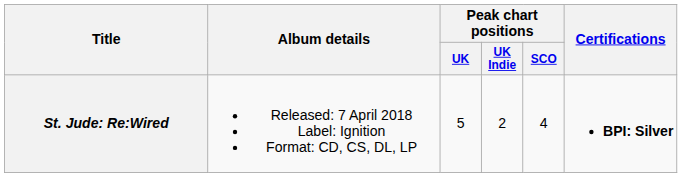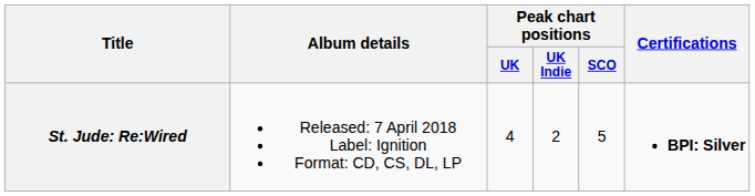 <table class="wikitable plainrowheaders" style="text-align:center;" border="1">
 <tr>
 <th scope="col" rowspan="2" style="width:14em;">Title</th>
 <th scope="col" rowspan="2" style="width:16em;">Album details</th>
 <th scope="col" colspan="3">Peak chart positions</th>
 <th scope="col" rowspan="2"><a href='#'>Certifications</a></th>
 </tr>
 <tr>
 <th scope="col" style="width:3em;font-size:85%;"><a href='#'>UK</a><br></th>
 <th scope="col" style="width:3em;font-size:85%;"><a href='#'>UK<br>Indie</a><br></th>
 <th scope="col" style="width:3em;font-size:85%;"><a href='#'>SCO</a><br></th>
 </tr>
 <tr>
 <th scope="row"><em>St. Jude: Re:Wired</em></th>
 <td><br><ul><li>Released: 7 April 2018</li><li>Label: Ignition</li><li>Format: CD, CS, DL, LP</li></ul></td>
+<td>4</td>
+<td>2</td>
 <td>5</td>
-<td>2</td>
-<td>4</td>
 <td><strong><br><ul><li>BPI: Silver</li></ul></strong></td>
 </tr>
 </table>
